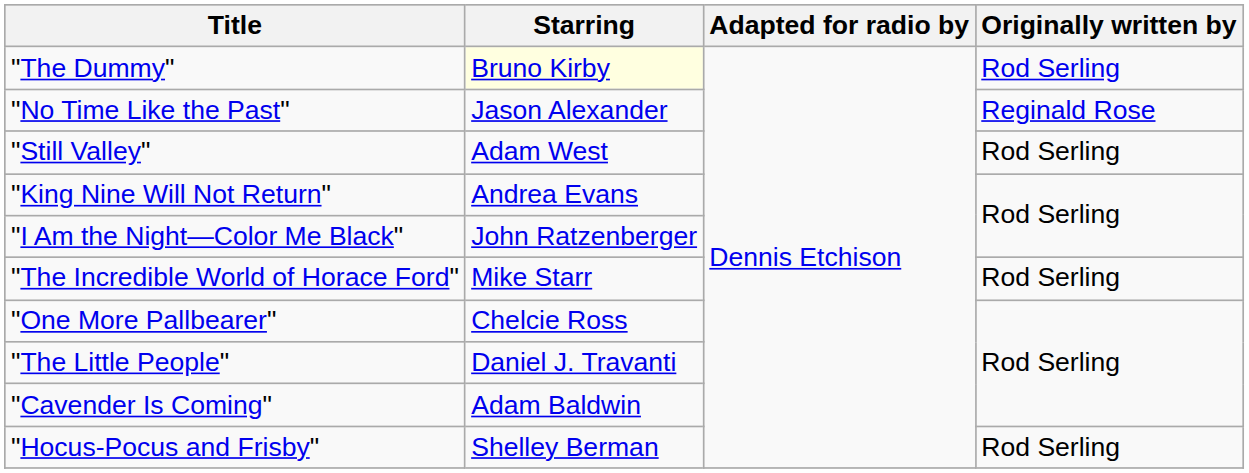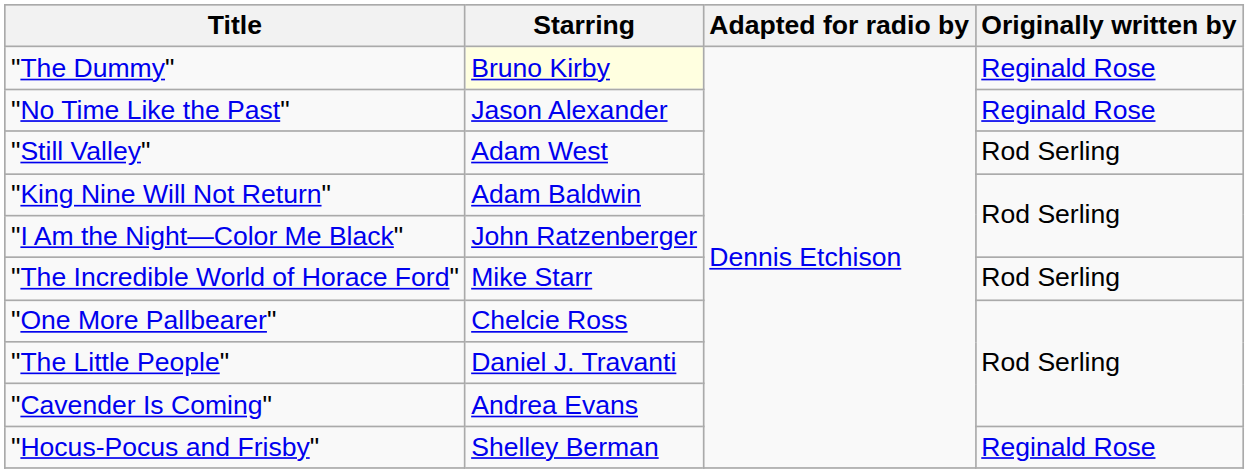 <table class="wikitable">
 <tr>
 <th>Title</th>
 <th>Starring</th>
 <th>Adapted for radio by</th>
 <th>Originally written by</th>
 </tr>
 <tr>
 <td>"<a href='#'>The Dummy</a>"</td>
 <td style="background: lightyellow;"><a href='#'>Bruno Kirby</a></td>
 <td rowspan="10"><a href='#'>Dennis Etchison</a></td>
-<td><a href='#'>Rod Serling</a></td>
+<td><a href='#'>Reginald Rose</a></td>
 </tr>
 <tr>
 <td>"<a href='#'>No Time Like the Past</a>"</td>
 <td><a href='#'>Jason Alexander</a></td>
 <td><a href='#'>Reginald Rose</a></td>
 </tr>
 <tr>
 <td>"<a href='#'>Still Valley</a>"</td>
 <td><a href='#'>Adam West</a></td>
 <td>Rod Serling</td>
 </tr>
 <tr>
 <td>"<a href='#'>King Nine Will Not Return</a>"</td>
-<td><a href='#'>Andrea Evans</a></td>
+<td><a href='#'>Adam Baldwin</a></td>
 <td rowspan="2">Rod Serling</td>
 </tr>
 <tr>
 <td>"<a href='#'>I Am the Night—Color Me Black</a>"</td>
 <td><a href='#'>John Ratzenberger</a></td>
 </tr>
 <tr>
 <td>"<a href='#'>The Incredible World of Horace Ford</a>"</td>
 <td><a href='#'>Mike Starr</a></td>
 <td>Rod Serling</td>
 </tr>
 <tr>
 <td>"<a href='#'>One More Pallbearer</a>"</td>
 <td><a href='#'>Chelcie Ross</a></td>
 <td rowspan="3">Rod Serling</td>
 </tr>
 <tr>
 <td>"<a href='#'>The Little People</a>"</td>
 <td><a href='#'>Daniel J. Travanti</a></td>
 </tr>
 <tr>
 <td>"<a href='#'>Cavender Is Coming</a>"</td>
-<td><a href='#'>Adam Baldwin</a></td>
+<td><a href='#'>Andrea Evans</a></td>
 </tr>
 <tr>
 <td>"<a href='#'>Hocus-Pocus and Frisby</a>"</td>
 <td><a href='#'>Shelley Berman</a></td>
-<td>Rod Serling</td>
+<td><a href='#'>Reginald Rose</a></td>
 </tr>
 </table>
